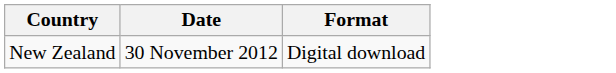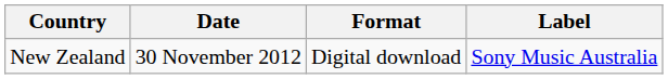 <table class="wikitable">
 <tr>
 <th>Country</th>
 <th>Date</th>
 <th>Format</th>
+<th>Label</th>
 </tr>
 <tr>
 <td>New Zealand</td>
 <td>30 November 2012</td>
 <td>Digital download</td>
+<td><a href='#'>Sony Music Australia</a></td>
 </tr>
 </table>
